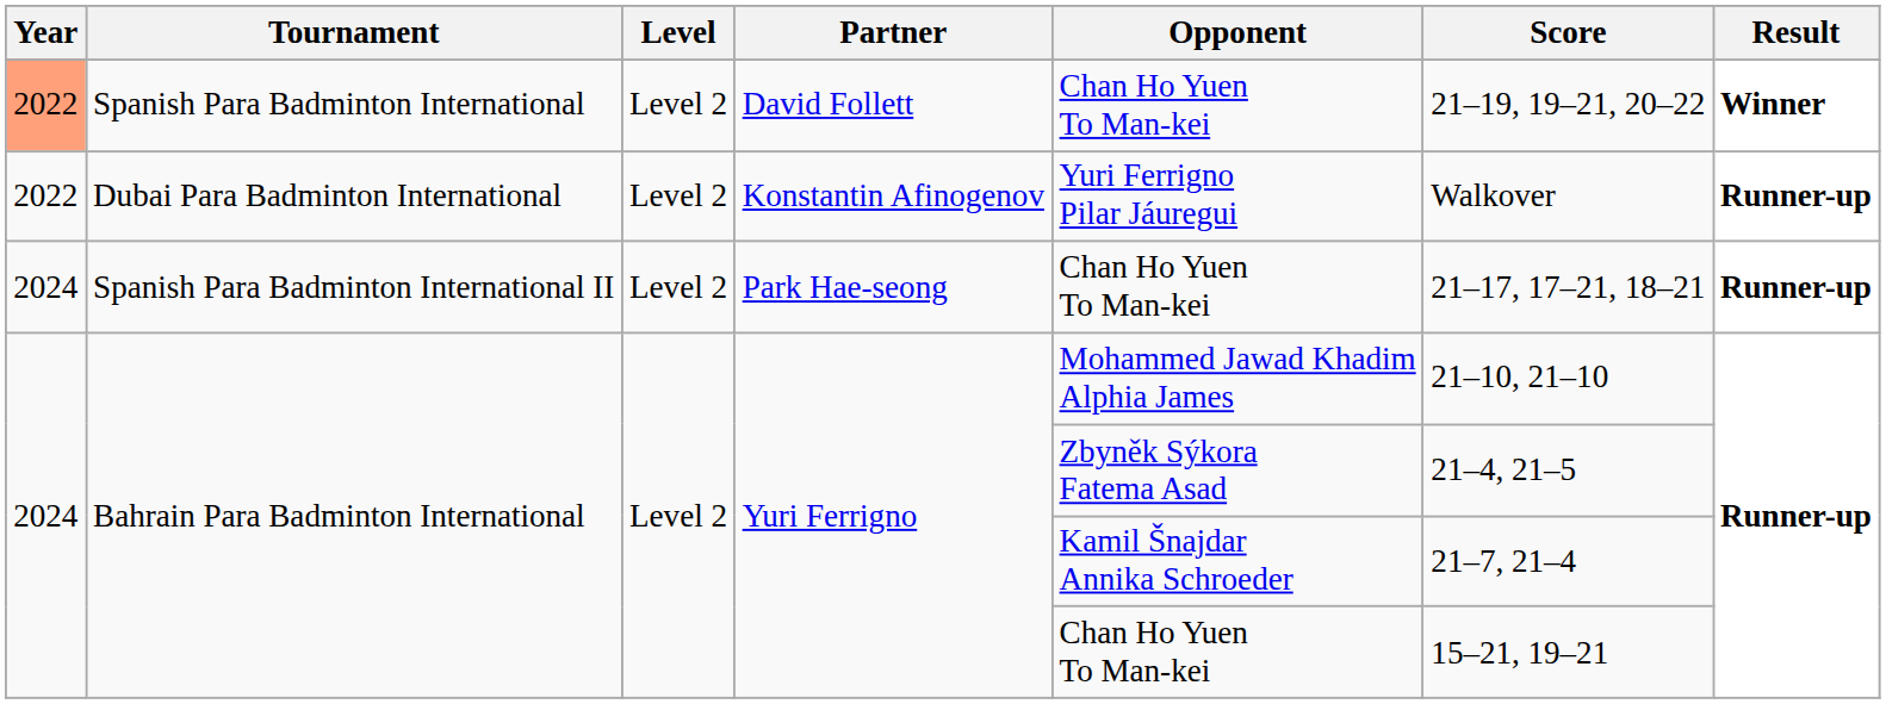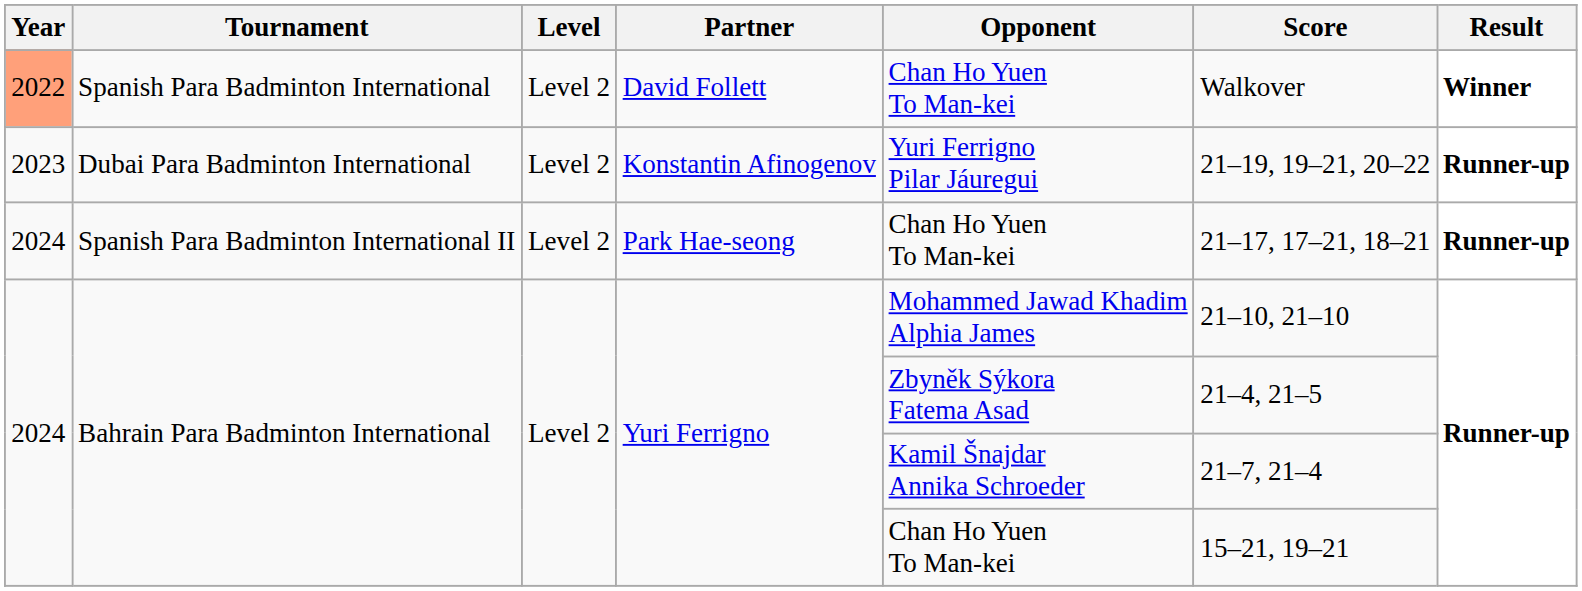 <table class="sortable wikitable" style="font-size: 90%;">
 <tr>
 <th>Year</th>
 <th>Tournament</th>
 <th>Level</th>
 <th>Partner</th>
 <th>Opponent</th>
 <th>Score</th>
 <th>Result</th>
 </tr>
 <tr>
 <td align="center" style="background: lightsalmon;">2022</td>
 <td align="left">Spanish Para Badminton International</td>
 <td align="left">Level 2</td>
 <td> <a href='#'>David Follett</a></td>
 <td align="left"> <a href='#'>Chan Ho Yuen</a><br> <a href='#'>To Man-kei</a></td>
-<td align="left">21–19, 19–21, 20–22</td>
+<td align="left">Walkover</td>
 <td style="text-align:left; background:white"> <strong>Winner</strong></td>
 </tr>
 <tr>
-<td align="center">2022</td>
+<td align="center">2023</td>
 <td align="left">Dubai Para Badminton International</td>
 <td align="left">Level 2</td>
 <td> <a href='#'>Konstantin Afinogenov</a></td>
 <td align="left"> <a href='#'>Yuri Ferrigno</a><br> <a href='#'>Pilar Jáuregui</a></td>
-<td align="left">Walkover</td>
+<td align="left">21–19, 19–21, 20–22</td>
 <td style="text-align:left; background:white"> <strong>Runner-up</strong></td>
 </tr>
 <tr>
 <td align="center">2024</td>
 <td align="left">Spanish Para Badminton International II</td>
 <td align="left">Level 2</td>
 <td align="left"> <a href='#'>Park Hae-seong</a></td>
 <td align="left"> Chan Ho Yuen<br> To Man-kei</td>
 <td align="left">21–17, 17–21, 18–21</td>
 <td style="text-align:left; background:white"> <strong>Runner-up</strong></td>
 </tr>
 <tr>
 <td rowspan="4" align="center">2024</td>
 <td rowspan="4" align="left">Bahrain Para Badminton International</td>
 <td rowspan="4" align="left">Level 2</td>
 <td rowspan="4" align="left"> <a href='#'>Yuri Ferrigno</a></td>
 <td align="left"> <a href='#'>Mohammed Jawad Khadim</a><br> <a href='#'>Alphia James</a></td>
 <td align="left">21–10, 21–10</td>
 <td rowspan="4" style="text-align:left; background:white"> <strong>Runner-up</strong></td>
 </tr>
 <tr>
 <td align="left"> <a href='#'>Zbyněk Sýkora</a><br> <a href='#'>Fatema Asad</a></td>
 <td align="left">21–4, 21–5</td>
 </tr>
 <tr>
 <td align="left"> <a href='#'>Kamil Šnajdar</a><br> <a href='#'>Annika Schroeder</a></td>
 <td align="left">21–7, 21–4</td>
 </tr>
 <tr>
 <td align="left"> Chan Ho Yuen<br> To Man-kei</td>
 <td align="left">15–21, 19–21</td>
 </tr>
 </table>
